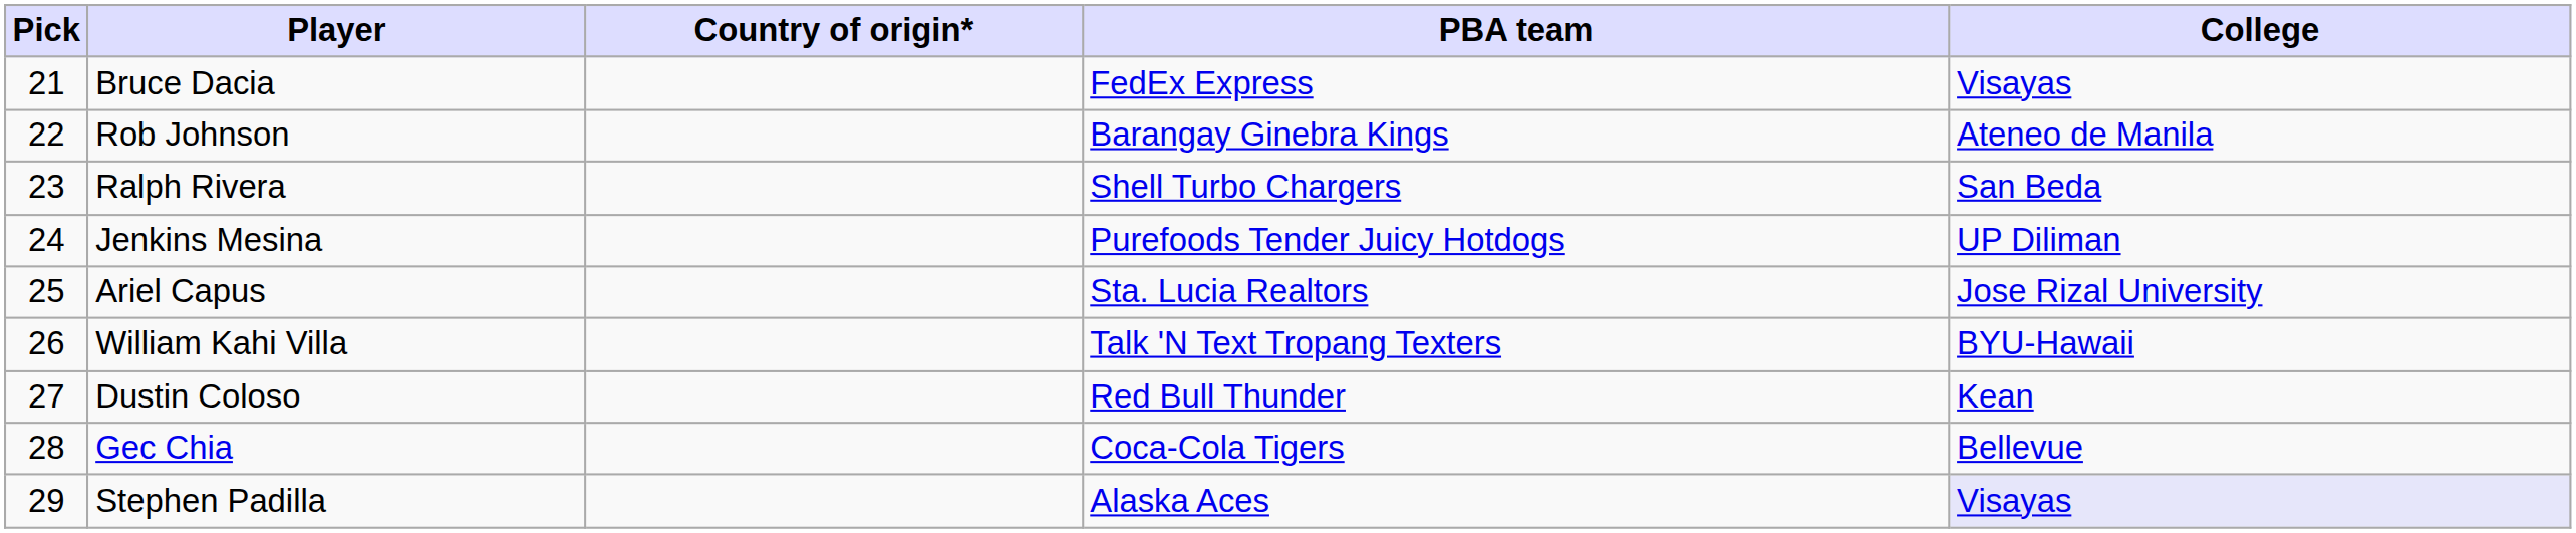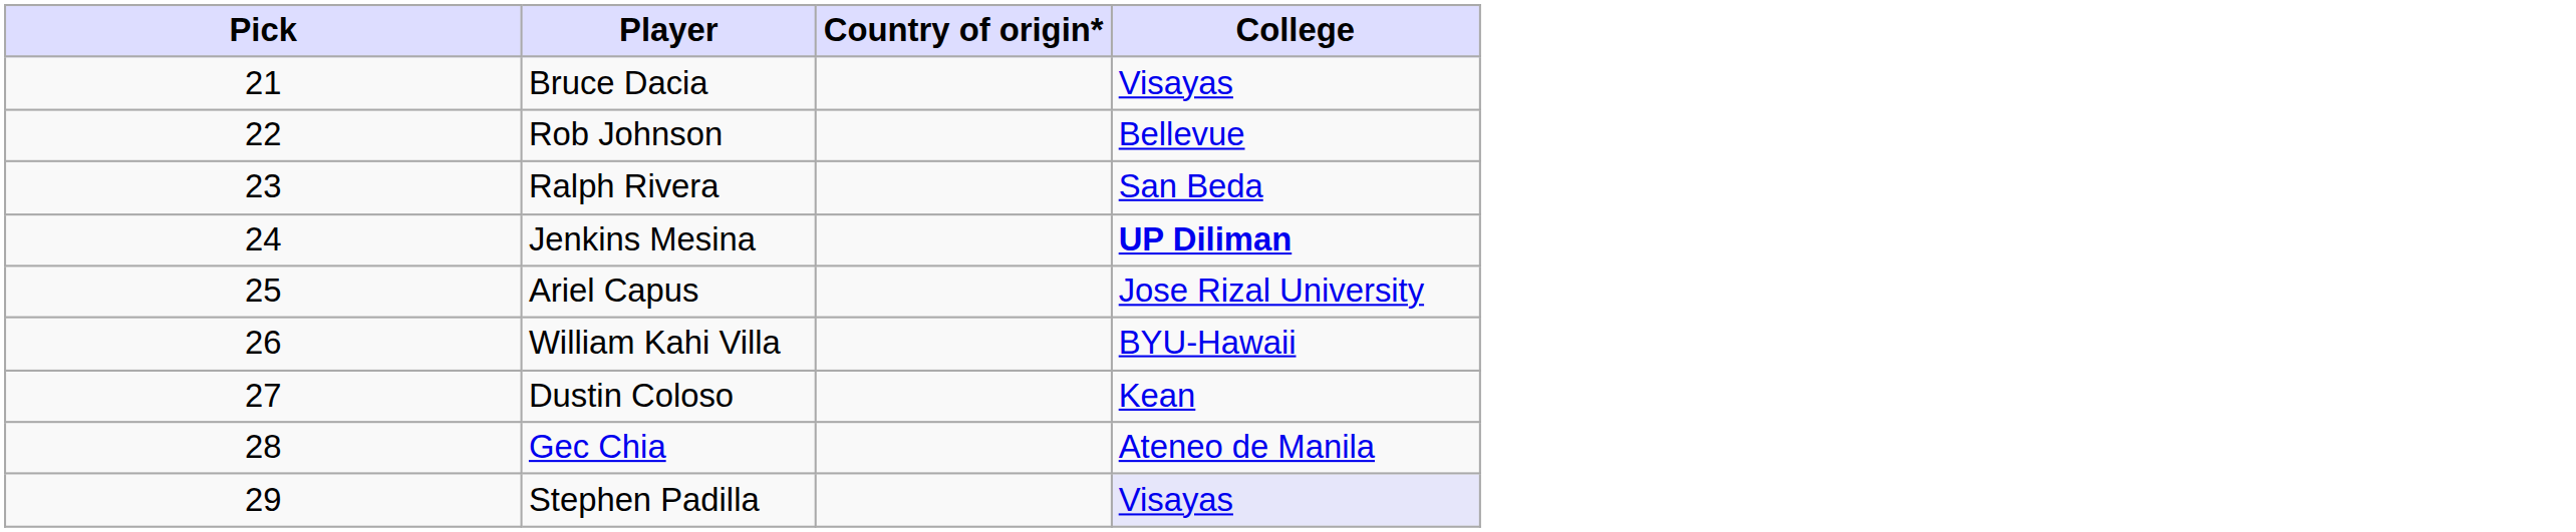 <table class="wikitable">
 <tr>
 <th style="background:#DDDDFF;">Pick</th>
 <th style="background:#DDDDFF;" width="20%">Player</th>
 <th style="background:#DDDDFF;" width="20%">Country of origin*</th>
-<th style="background:#DDDDFF;" width="35%">PBA team</th>
 <th style="background:#DDDDFF;" width="25%">College</th>
 </tr>
 <tr>
 <td align=center>21</td>
 <td>Bruce Dacia</td>
 <td></td>
-<td><a href='#'>FedEx Express</a></td>
 <td><a href='#'>Visayas</a></td>
 </tr>
 <tr>
 <td align=center>22</td>
 <td>Rob Johnson</td>
 <td></td>
-<td><a href='#'>Barangay Ginebra Kings</a></td>
-<td><a href='#'>Ateneo de Manila</a></td>
+<td><a href='#'>Bellevue</a></td>
 </tr>
 <tr>
 <td align=center>23</td>
 <td>Ralph Rivera</td>
 <td></td>
-<td><a href='#'>Shell Turbo Chargers</a></td>
 <td><a href='#'>San Beda</a></td>
 </tr>
 <tr>
 <td align=center>24</td>
 <td>Jenkins Mesina</td>
 <td></td>
-<td><a href='#'>Purefoods Tender Juicy Hotdogs</a></td>
-<td><a href='#'>UP Diliman</a></td>
+<td><strong><a href='#'>UP Diliman</a></strong></td>
 </tr>
 <tr>
 <td align=center>25</td>
 <td>Ariel Capus</td>
 <td></td>
-<td><a href='#'>Sta. Lucia Realtors</a></td>
 <td><a href='#'>Jose Rizal University</a></td>
 </tr>
 <tr>
 <td align=center>26</td>
 <td>William Kahi Villa</td>
 <td></td>
-<td><a href='#'>Talk 'N Text Tropang Texters</a></td>
 <td><a href='#'>BYU-Hawaii</a></td>
 </tr>
 <tr>
 <td align=center>27</td>
 <td>Dustin Coloso</td>
 <td></td>
-<td><a href='#'>Red Bull Thunder</a></td>
 <td><a href='#'>Kean</a></td>
 </tr>
 <tr>
 <td align=center>28</td>
 <td><a href='#'>Gec Chia</a></td>
 <td></td>
-<td><a href='#'>Coca-Cola Tigers</a></td>
-<td><a href='#'>Bellevue</a></td>
+<td><a href='#'>Ateneo de Manila</a></td>
 </tr>
 <tr>
 <td align=center>29</td>
 <td>Stephen Padilla</td>
 <td></td>
-<td><a href='#'>Alaska Aces</a></td>
 <td style="background: lavender;"><a href='#'>Visayas</a></td>
 </tr>
 </table>
